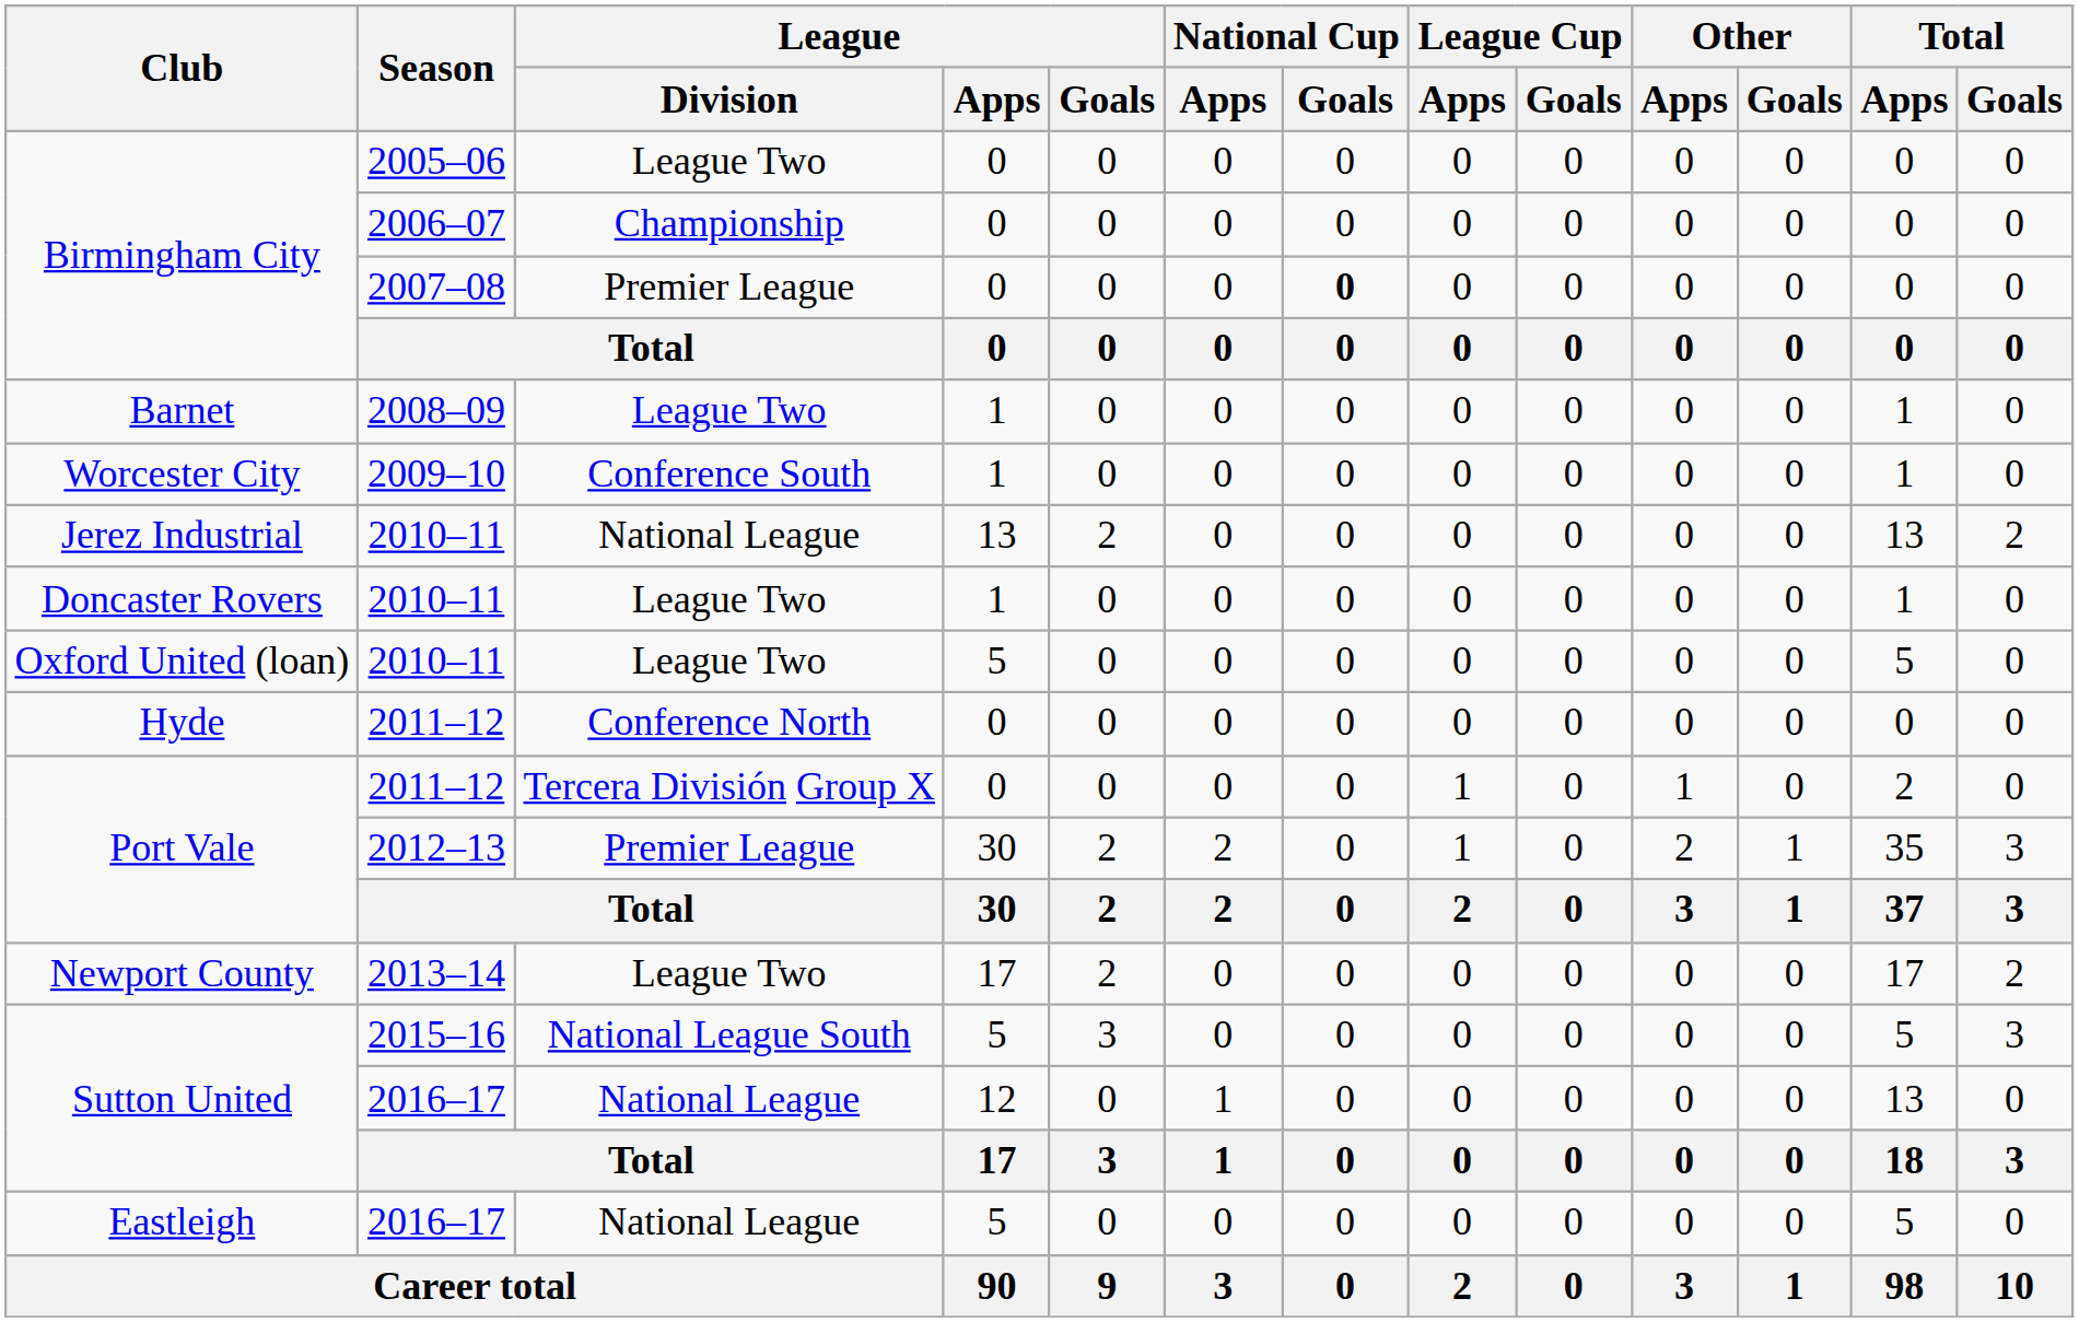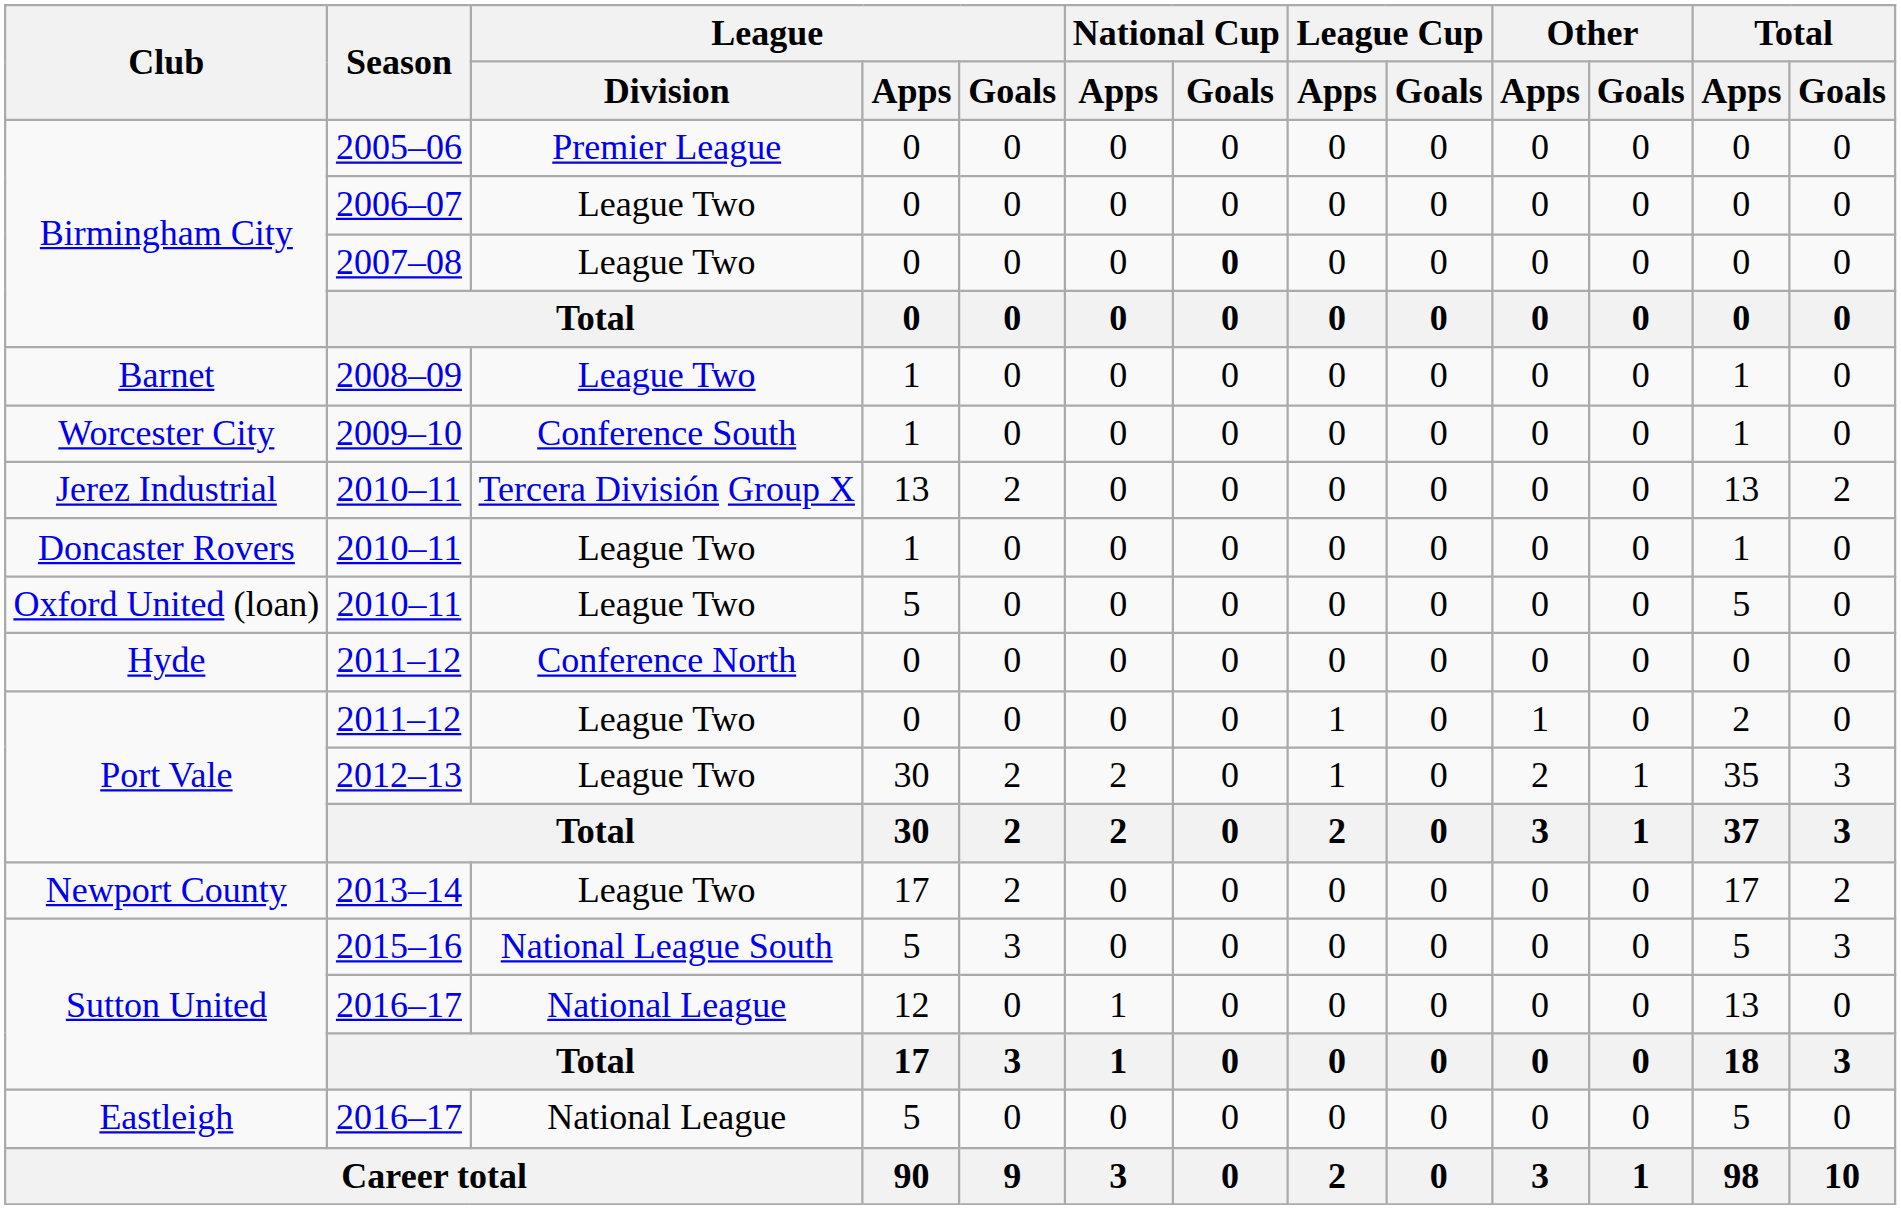 <table class="wikitable" style="text-align:center">
 <tr>
 <th rowspan="2">Club</th>
 <th rowspan="2">Season</th>
 <th colspan="3">League</th>
 <th colspan="2">National Cup</th>
 <th colspan="2">League Cup</th>
 <th colspan="2">Other</th>
 <th colspan="2">Total</th>
 </tr>
 <tr>
 <th>Division</th>
 <th>Apps</th>
 <th>Goals</th>
 <th>Apps</th>
 <th>Goals</th>
 <th>Apps</th>
 <th>Goals</th>
 <th>Apps</th>
 <th>Goals</th>
 <th>Apps</th>
 <th>Goals</th>
 </tr>
 <tr>
 <td rowspan="4"><a href='#'>Birmingham City</a></td>
 <td><a href='#'>2005–06</a></td>
+<td><a href='#'>Premier League</a></td>
+<td>0</td>
+<td>0</td>
+<td>0</td>
+<td>0</td>
+<td>0</td>
+<td>0</td>
+<td>0</td>
+<td>0</td>
+<td>0</td>
+<td>0</td>
+</tr>
+<tr>
+<td><a href='#'>2006–07</a></td>
 <td>League Two</td>
 <td>0</td>
 <td>0</td>
 <td>0</td>
 <td>0</td>
 <td>0</td>
 <td>0</td>
 <td>0</td>
 <td>0</td>
 <td>0</td>
 <td>0</td>
 </tr>
 <tr>
-<td><a href='#'>2006–07</a></td>
-<td><a href='#'>Championship</a></td>
-<td>0</td>
-<td>0</td>
-<td>0</td>
-<td>0</td>
-<td>0</td>
-<td>0</td>
-<td>0</td>
-<td>0</td>
-<td>0</td>
-<td>0</td>
-</tr>
-<tr>
 <td><a href='#'>2007–08</a></td>
-<td>Premier League</td>
+<td>League Two</td>
 <td>0</td>
 <td>0</td>
 <td>0</td>
 <td><strong>0</strong></td>
 <td>0</td>
 <td>0</td>
 <td>0</td>
 <td>0</td>
 <td>0</td>
 <td>0</td>
 </tr>
 <tr>
 <th colspan="2">Total</th>
 <th>0</th>
 <th>0</th>
 <th>0</th>
 <th>0</th>
 <th>0</th>
 <th>0</th>
 <th>0</th>
 <th>0</th>
 <th>0</th>
 <th>0</th>
 </tr>
 <tr>
 <td><a href='#'>Barnet</a></td>
 <td><a href='#'>2008–09</a></td>
 <td><a href='#'>League Two</a></td>
 <td>1</td>
 <td>0</td>
 <td>0</td>
 <td>0</td>
 <td>0</td>
 <td>0</td>
 <td>0</td>
 <td>0</td>
 <td>1</td>
 <td>0</td>
 </tr>
 <tr>
 <td><a href='#'>Worcester City</a></td>
 <td><a href='#'>2009–10</a></td>
 <td><a href='#'>Conference South</a></td>
 <td>1</td>
 <td>0</td>
 <td>0</td>
 <td>0</td>
 <td>0</td>
 <td>0</td>
 <td>0</td>
 <td>0</td>
 <td>1</td>
 <td>0</td>
 </tr>
 <tr>
 <td><a href='#'>Jerez Industrial</a></td>
 <td><a href='#'>2010–11</a></td>
-<td>National League</td>
+<td><a href='#'>Tercera División</a> <a href='#'>Group X</a></td>
 <td>13</td>
 <td>2</td>
 <td>0</td>
 <td>0</td>
 <td>0</td>
 <td>0</td>
 <td>0</td>
 <td>0</td>
 <td>13</td>
 <td>2</td>
 </tr>
 <tr>
 <td><a href='#'>Doncaster Rovers</a></td>
 <td><a href='#'>2010–11</a></td>
 <td>League Two</td>
 <td>1</td>
 <td>0</td>
 <td>0</td>
 <td>0</td>
 <td>0</td>
 <td>0</td>
 <td>0</td>
 <td>0</td>
 <td>1</td>
 <td>0</td>
 </tr>
 <tr>
 <td><a href='#'>Oxford United</a> (loan)</td>
 <td><a href='#'>2010–11</a></td>
 <td>League Two</td>
 <td>5</td>
 <td>0</td>
 <td>0</td>
 <td>0</td>
 <td>0</td>
 <td>0</td>
 <td>0</td>
 <td>0</td>
 <td>5</td>
 <td>0</td>
 </tr>
 <tr>
 <td><a href='#'>Hyde</a></td>
 <td><a href='#'>2011–12</a></td>
 <td><a href='#'>Conference North</a></td>
 <td>0</td>
 <td>0</td>
 <td>0</td>
 <td>0</td>
 <td>0</td>
 <td>0</td>
 <td>0</td>
 <td>0</td>
 <td>0</td>
 <td>0</td>
 </tr>
 <tr>
 <td rowspan="3"><a href='#'>Port Vale</a></td>
 <td><a href='#'>2011–12</a></td>
-<td><a href='#'>Tercera División</a> <a href='#'>Group X</a></td>
+<td>League Two</td>
 <td>0</td>
 <td>0</td>
 <td>0</td>
 <td>0</td>
 <td>1</td>
 <td>0</td>
 <td>1</td>
 <td>0</td>
 <td>2</td>
 <td>0</td>
 </tr>
 <tr>
 <td><a href='#'>2012–13</a></td>
-<td><a href='#'>Premier League</a></td>
+<td>League Two</td>
 <td>30</td>
 <td>2</td>
 <td>2</td>
 <td>0</td>
 <td>1</td>
 <td>0</td>
 <td>2</td>
 <td>1</td>
 <td>35</td>
 <td>3</td>
 </tr>
 <tr>
 <th colspan="2">Total</th>
 <th>30</th>
 <th>2</th>
 <th>2</th>
 <th>0</th>
 <th>2</th>
 <th>0</th>
 <th>3</th>
 <th>1</th>
 <th>37</th>
 <th>3</th>
 </tr>
 <tr>
 <td><a href='#'>Newport County</a></td>
 <td><a href='#'>2013–14</a></td>
 <td>League Two</td>
 <td>17</td>
 <td>2</td>
 <td>0</td>
 <td>0</td>
 <td>0</td>
 <td>0</td>
 <td>0</td>
 <td>0</td>
 <td>17</td>
 <td>2</td>
 </tr>
 <tr>
 <td rowspan="3"><a href='#'>Sutton United</a></td>
 <td><a href='#'>2015–16</a></td>
 <td><a href='#'>National League South</a></td>
 <td>5</td>
 <td>3</td>
 <td>0</td>
 <td>0</td>
 <td>0</td>
 <td>0</td>
 <td>0</td>
 <td>0</td>
 <td>5</td>
 <td>3</td>
 </tr>
 <tr>
 <td><a href='#'>2016–17</a></td>
 <td><a href='#'>National League</a></td>
 <td>12</td>
 <td>0</td>
 <td>1</td>
 <td>0</td>
 <td>0</td>
 <td>0</td>
 <td>0</td>
 <td>0</td>
 <td>13</td>
 <td>0</td>
 </tr>
 <tr>
 <th colspan="2">Total</th>
 <th>17</th>
 <th>3</th>
 <th>1</th>
 <th>0</th>
 <th>0</th>
 <th>0</th>
 <th>0</th>
 <th>0</th>
 <th>18</th>
 <th>3</th>
 </tr>
 <tr>
 <td><a href='#'>Eastleigh</a></td>
 <td><a href='#'>2016–17</a></td>
 <td>National League</td>
 <td>5</td>
 <td>0</td>
 <td>0</td>
 <td>0</td>
 <td>0</td>
 <td>0</td>
 <td>0</td>
 <td>0</td>
 <td>5</td>
 <td>0</td>
 </tr>
 <tr>
 <th colspan="3">Career total</th>
 <th>90</th>
 <th>9</th>
 <th>3</th>
 <th>0</th>
 <th>2</th>
 <th>0</th>
 <th>3</th>
 <th>1</th>
 <th>98</th>
 <th>10</th>
 </tr>
 </table>
